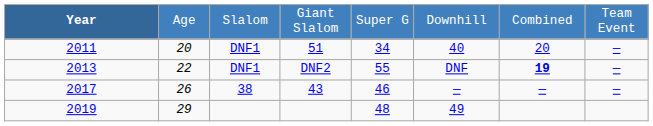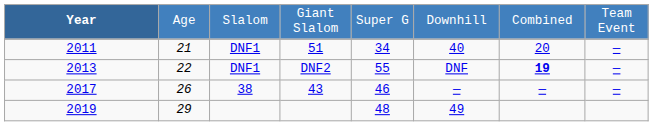 <table class="wikitable" style="font-size:95%; text-align:center; border:grey solid 1px; border-collapse:collapse;" width="50%">
 <tr style="background-color:#369; color:white;">
 <td rowspan="2" colspan="1" width="15%"><strong>Year</strong></td>
 </tr>
 <tr style="background-color:#4180be; color:white;">
 <td width="5%">Age</td>
 <td width="5%">Slalom</td>
 <td width="5%">Giant<br>Slalom</td>
 <td width="5%">Super G</td>
 <td width="5%">Downhill</td>
 <td width="5%">Combined</td>
 <td width="5%">Team Event</td>
 </tr>
 <tr style="background-color:#8CB2D8; color:white;">
 </tr>
 <tr>
 <td><a href='#'>2011</a></td>
-<td><em>20</em></td>
+<td><em>21</em></td>
 <td><a href='#'>DNF1</a></td>
 <td><a href='#'>51</a></td>
 <td><a href='#'>34</a></td>
 <td><a href='#'>40</a></td>
 <td><a href='#'>20</a></td>
 <td><a href='#'>—</a></td>
 </tr>
 <tr>
 <td><a href='#'>2013</a></td>
 <td><em>22</em></td>
 <td><a href='#'>DNF1</a></td>
 <td><a href='#'>DNF2</a></td>
 <td><a href='#'>55</a></td>
 <td><a href='#'>DNF</a></td>
 <td><strong><a href='#'>19</a></strong></td>
 <td><a href='#'>—</a></td>
 </tr>
 <tr>
 <td><a href='#'>2017</a></td>
 <td><em>26</em></td>
 <td><a href='#'>38</a></td>
 <td><a href='#'>43</a></td>
 <td><a href='#'>46</a></td>
 <td><a href='#'>—</a></td>
 <td><a href='#'>—</a></td>
 <td><a href='#'>—</a></td>
 </tr>
 <tr>
 <td><a href='#'>2019</a></td>
 <td><em>29</em></td>
 <td><a href='#'></a></td>
 <td><a href='#'></a></td>
 <td><a href='#'>48</a></td>
 <td><a href='#'>49</a></td>
 <td><a href='#'></a></td>
 <td><a href='#'></a></td>
 </tr>
 </table>
